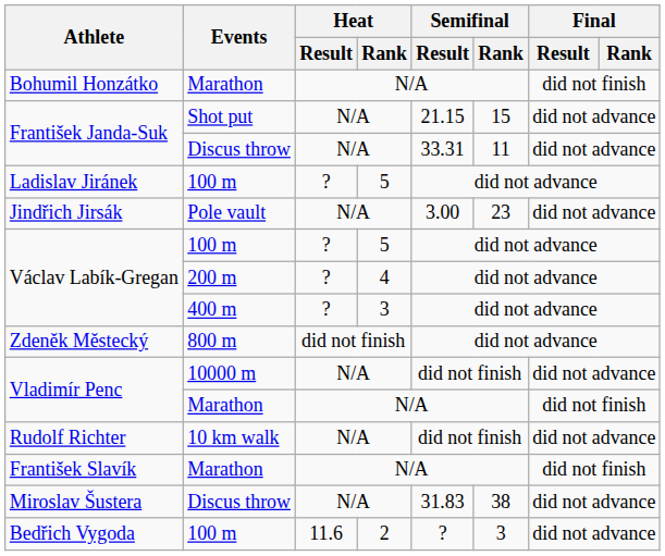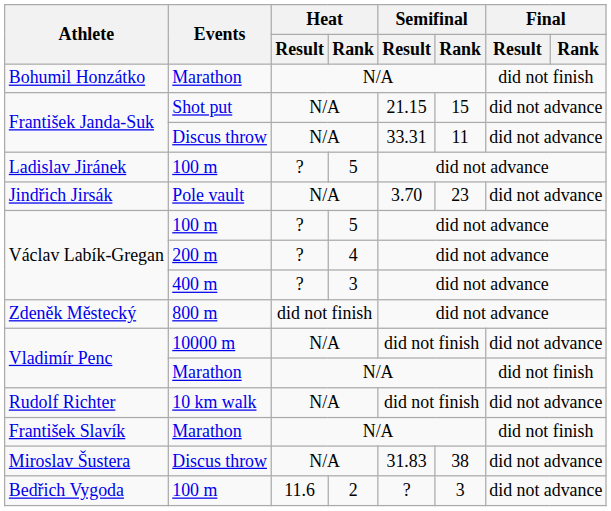 <table class=wikitable style="font-size:90%">
 <tr>
 <th rowspan="2">Athlete</th>
 <th rowspan="2">Events</th>
 <th colspan="2">Heat</th>
 <th colspan="2">Semifinal</th>
 <th colspan="2">Final</th>
 </tr>
 <tr>
 <th>Result</th>
 <th>Rank</th>
 <th>Result</th>
 <th>Rank</th>
 <th>Result</th>
 <th>Rank</th>
 </tr>
 <tr>
 <td><a href='#'>Bohumil Honzátko</a></td>
 <td><a href='#'>Marathon</a></td>
 <td align=center colspan=4>N/A</td>
 <td align=center colspan=2>did not finish</td>
 </tr>
 <tr>
 <td rowspan=2><a href='#'>František Janda-Suk</a></td>
 <td><a href='#'>Shot put</a></td>
 <td align=center colspan=2>N/A</td>
 <td align=center>21.15</td>
 <td align=center>15</td>
 <td align=center colspan=2>did not advance</td>
 </tr>
 <tr>
 <td><a href='#'>Discus throw</a></td>
 <td align=center colspan=2>N/A</td>
 <td align=center>33.31</td>
 <td align=center>11</td>
 <td align=center colspan=2>did not advance</td>
 </tr>
 <tr>
 <td><a href='#'>Ladislav Jiránek</a></td>
 <td><a href='#'>100 m</a></td>
 <td align=center>?</td>
 <td align=center>5</td>
 <td align=center colspan=4>did not advance</td>
 </tr>
 <tr>
 <td><a href='#'>Jindřich Jirsák</a></td>
 <td><a href='#'>Pole vault</a></td>
 <td align=center colspan=2>N/A</td>
-<td align=center>3.00</td>
+<td align=center>3.70</td>
 <td align=center>23</td>
 <td align=center colspan=2>did not advance</td>
 </tr>
 <tr>
 <td rowspan=3>Václav Labík-Gregan</td>
 <td><a href='#'>100 m</a></td>
 <td align=center>?</td>
 <td align=center>5</td>
 <td align=center colspan=4>did not advance</td>
 </tr>
 <tr>
 <td><a href='#'>200 m</a></td>
 <td align=center>?</td>
 <td align=center>4</td>
 <td align=center colspan=4>did not advance</td>
 </tr>
 <tr>
 <td><a href='#'>400 m</a></td>
 <td align=center>?</td>
 <td align=center>3</td>
 <td align=center colspan=4>did not advance</td>
 </tr>
 <tr>
 <td><a href='#'>Zdeněk Městecký</a></td>
 <td><a href='#'>800 m</a></td>
 <td align=center colspan=2>did not finish</td>
 <td align=center colspan=4>did not advance</td>
 </tr>
 <tr>
 <td rowspan=2><a href='#'>Vladimír Penc</a></td>
 <td><a href='#'>10000 m</a></td>
 <td align=center colspan=2>N/A</td>
 <td align=center colspan=2>did not finish</td>
 <td align=center colspan=2>did not advance</td>
 </tr>
 <tr>
 <td><a href='#'>Marathon</a></td>
 <td align=center colspan=4>N/A</td>
 <td align=center colspan=2>did not finish</td>
 </tr>
 <tr>
 <td><a href='#'>Rudolf Richter</a></td>
 <td><a href='#'>10 km walk</a></td>
 <td align=center colspan=2>N/A</td>
 <td align=center colspan=2>did not finish</td>
 <td align=center colspan=2>did not advance</td>
 </tr>
 <tr>
 <td><a href='#'>František Slavík</a></td>
 <td><a href='#'>Marathon</a></td>
 <td align=center colspan=4>N/A</td>
 <td align=center colspan=2>did not finish</td>
 </tr>
 <tr>
 <td><a href='#'>Miroslav Šustera</a></td>
 <td><a href='#'>Discus throw</a></td>
 <td align=center colspan=2>N/A</td>
 <td align=center>31.83</td>
 <td align=center>38</td>
 <td align=center colspan=2>did not advance</td>
 </tr>
 <tr>
 <td><a href='#'>Bedřich Vygoda</a></td>
 <td><a href='#'>100 m</a></td>
 <td align=center>11.6</td>
 <td align=center>2</td>
 <td align=center>?</td>
 <td align=center>3</td>
 <td align=center colspan=2>did not advance</td>
 </tr>
 </table>
